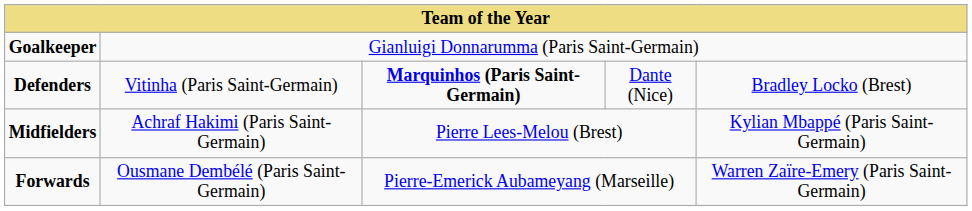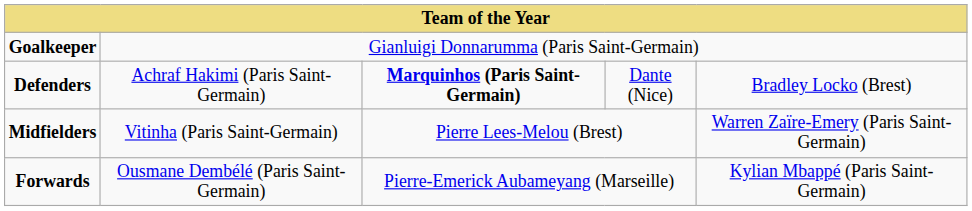 <table class="wikitable" style="text-align:center">
 <tr>
 <th colspan="6" style="background-color: #eedd82">Team of the Year</th>
 </tr>
 <tr>
 <td><strong>Goalkeeper</strong></td>
 <td colspan="5" align="center"> <a href='#'>Gianluigi Donnarumma</a> (Paris Saint-Germain)</td>
 </tr>
 <tr>
 <td><strong>Defenders</strong></td>
-<td> <a href='#'>Vitinha</a> (Paris Saint-Germain)</td>
+<td> <a href='#'>Achraf Hakimi</a> (Paris Saint-Germain)</td>
 <td><strong> <a href='#'>Marquinhos</a> (Paris Saint-Germain)</strong></td>
 <td> <a href='#'>Dante</a> (Nice)</td>
 <td> <a href='#'>Bradley Locko</a> (Brest)</td>
 </tr>
 <tr>
 <td><strong>Midfielders</strong></td>
-<td> <a href='#'>Achraf Hakimi</a> (Paris Saint-Germain)</td>
+<td> <a href='#'>Vitinha</a> (Paris Saint-Germain)</td>
 <td colspan="2"> <a href='#'>Pierre Lees-Melou</a> (Brest)</td>
-<td> <a href='#'>Kylian Mbappé</a> (Paris Saint-Germain)</td>
+<td> <a href='#'>Warren Zaïre-Emery</a> (Paris Saint-Germain)</td>
 </tr>
 <tr>
 <td><strong>Forwards</strong></td>
 <td> <a href='#'>Ousmane Dembélé</a> (Paris Saint-Germain)</td>
 <td colspan="2"> <a href='#'>Pierre-Emerick Aubameyang</a> (Marseille)</td>
-<td> <a href='#'>Warren Zaïre-Emery</a> (Paris Saint-Germain)</td>
+<td> <a href='#'>Kylian Mbappé</a> (Paris Saint-Germain)</td>
 </tr>
 </table>
